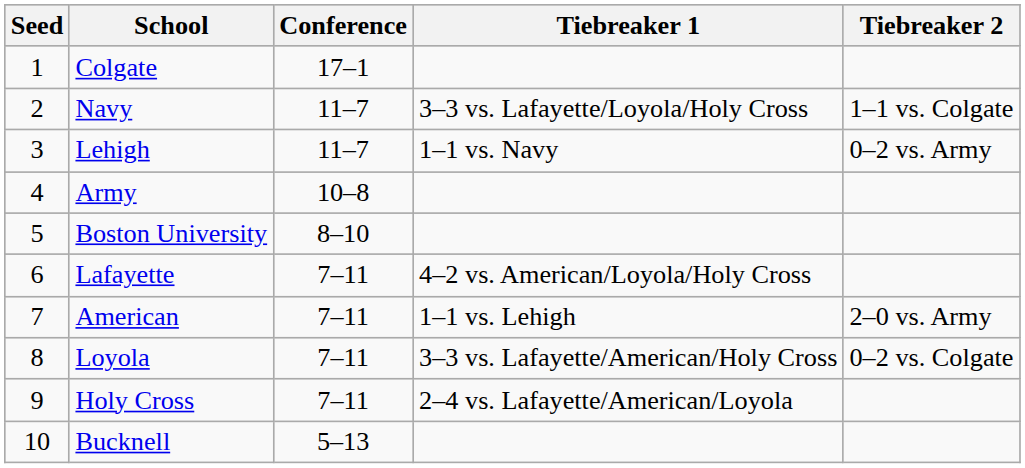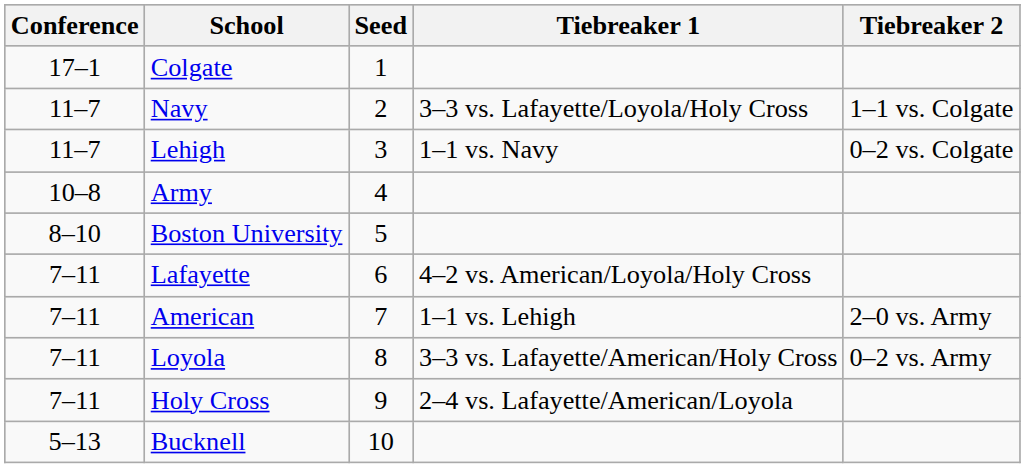 <table class="wikitable" style="text-align:center">
 <tr>
+<th>Conference</th>
+<th>School</th>
 <th>Seed</th>
-<th>School</th>
-<th>Conference</th>
 <th>Tiebreaker 1</th>
 <th>Tiebreaker 2</th>
 </tr>
 <tr>
+<td>17–1</td>
+<td align="left"><a href='#'>Colgate</a></td>
 <td>1</td>
-<td align="left"><a href='#'>Colgate</a></td>
-<td>17–1</td>
 <td align="left"></td>
 <td></td>
 </tr>
 <tr>
+<td>11–7</td>
+<td align="left"><a href='#'>Navy</a></td>
 <td>2</td>
-<td align="left"><a href='#'>Navy</a></td>
-<td>11–7</td>
 <td align="left">3–3 vs. Lafayette/Loyola/Holy Cross</td>
 <td align="left">1–1 vs. Colgate</td>
 </tr>
 <tr>
+<td>11–7</td>
+<td align="left"><a href='#'>Lehigh</a></td>
 <td>3</td>
-<td align="left"><a href='#'>Lehigh</a></td>
-<td>11–7</td>
 <td align="left">1–1 vs. Navy</td>
-<td align="left">0–2 vs. Army</td>
+<td align="left">0–2 vs. Colgate</td>
 </tr>
 <tr>
+<td>10–8</td>
+<td align="left"><a href='#'>Army</a></td>
 <td>4</td>
-<td align="left"><a href='#'>Army</a></td>
-<td>10–8</td>
 <td align="left"></td>
 <td></td>
 </tr>
 <tr>
+<td>8–10</td>
+<td align="left"><a href='#'>Boston University</a></td>
 <td>5</td>
-<td align="left"><a href='#'>Boston University</a></td>
-<td>8–10</td>
 <td align="left"></td>
 <td></td>
 </tr>
 <tr>
+<td>7–11</td>
+<td align="left"><a href='#'>Lafayette</a></td>
 <td>6</td>
-<td align="left"><a href='#'>Lafayette</a></td>
-<td>7–11</td>
 <td align="left">4–2 vs. American/Loyola/Holy Cross</td>
 <td align="left"></td>
 </tr>
 <tr>
+<td>7–11</td>
+<td align="left"><a href='#'>American</a></td>
 <td>7</td>
-<td align="left"><a href='#'>American</a></td>
-<td>7–11</td>
 <td align="left">1–1 vs. Lehigh</td>
 <td align="left">2–0 vs. Army</td>
 </tr>
 <tr>
+<td>7–11</td>
+<td align="left"><a href='#'>Loyola</a></td>
 <td>8</td>
-<td align="left"><a href='#'>Loyola</a></td>
-<td>7–11</td>
 <td align="left">3–3 vs. Lafayette/American/Holy Cross</td>
-<td align="left">0–2 vs. Colgate</td>
+<td align="left">0–2 vs. Army</td>
 </tr>
 <tr>
+<td>7–11</td>
+<td align="left"><a href='#'>Holy Cross</a></td>
 <td>9</td>
-<td align="left"><a href='#'>Holy Cross</a></td>
-<td>7–11</td>
 <td align="left">2–4 vs. Lafayette/American/Loyola</td>
 <td></td>
 </tr>
 <tr>
+<td>5–13</td>
+<td align="left"><a href='#'>Bucknell</a></td>
 <td>10</td>
-<td align="left"><a href='#'>Bucknell</a></td>
-<td>5–13</td>
 <td align="left"></td>
 <td></td>
 </tr>
 </table>
